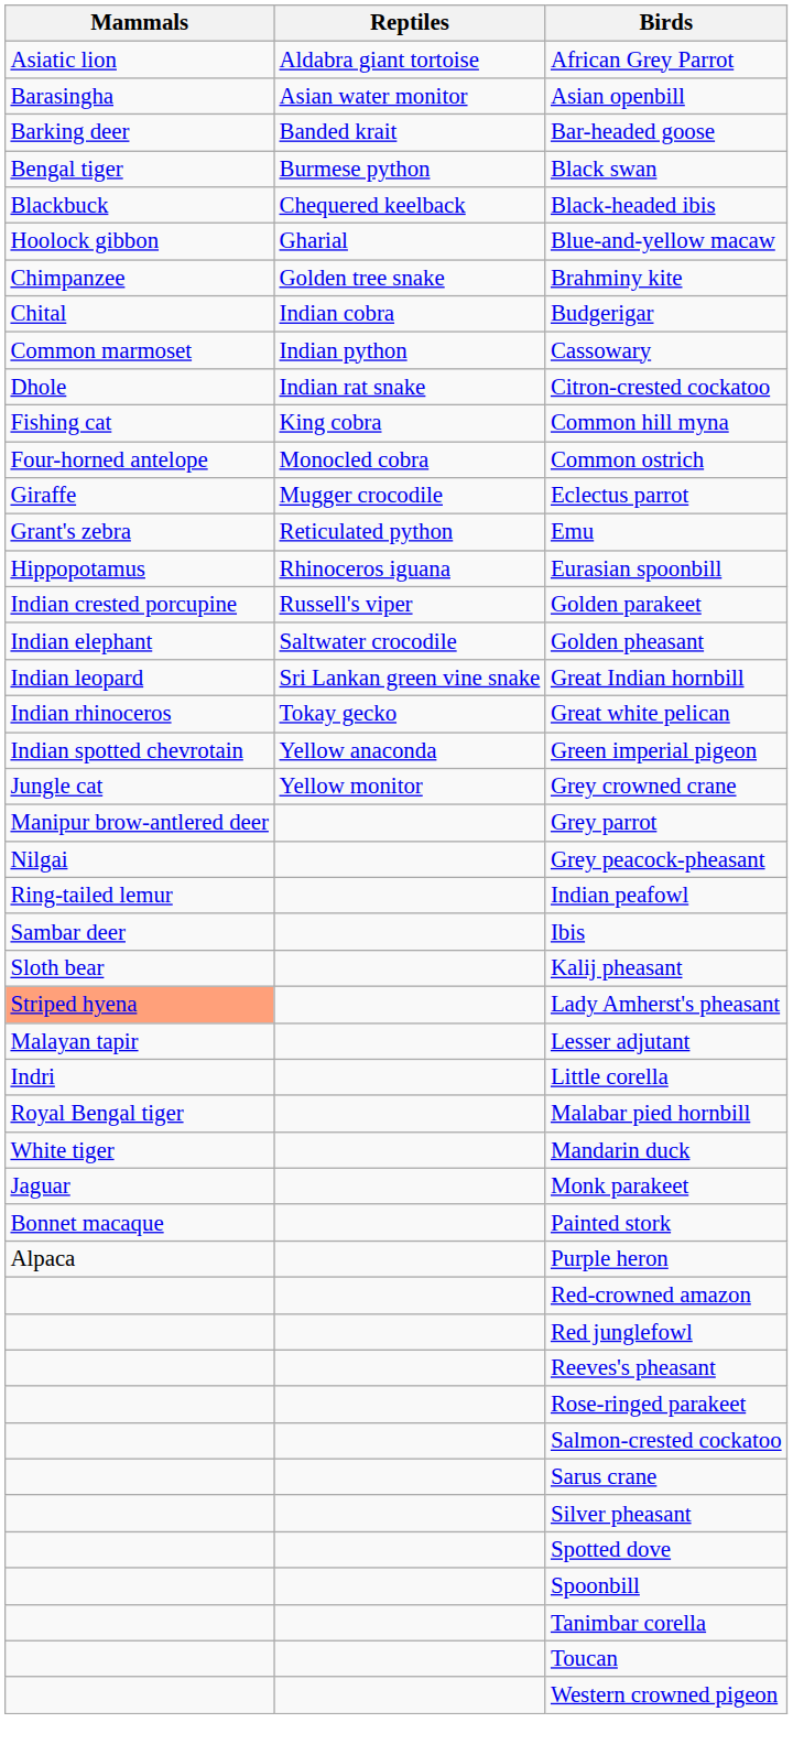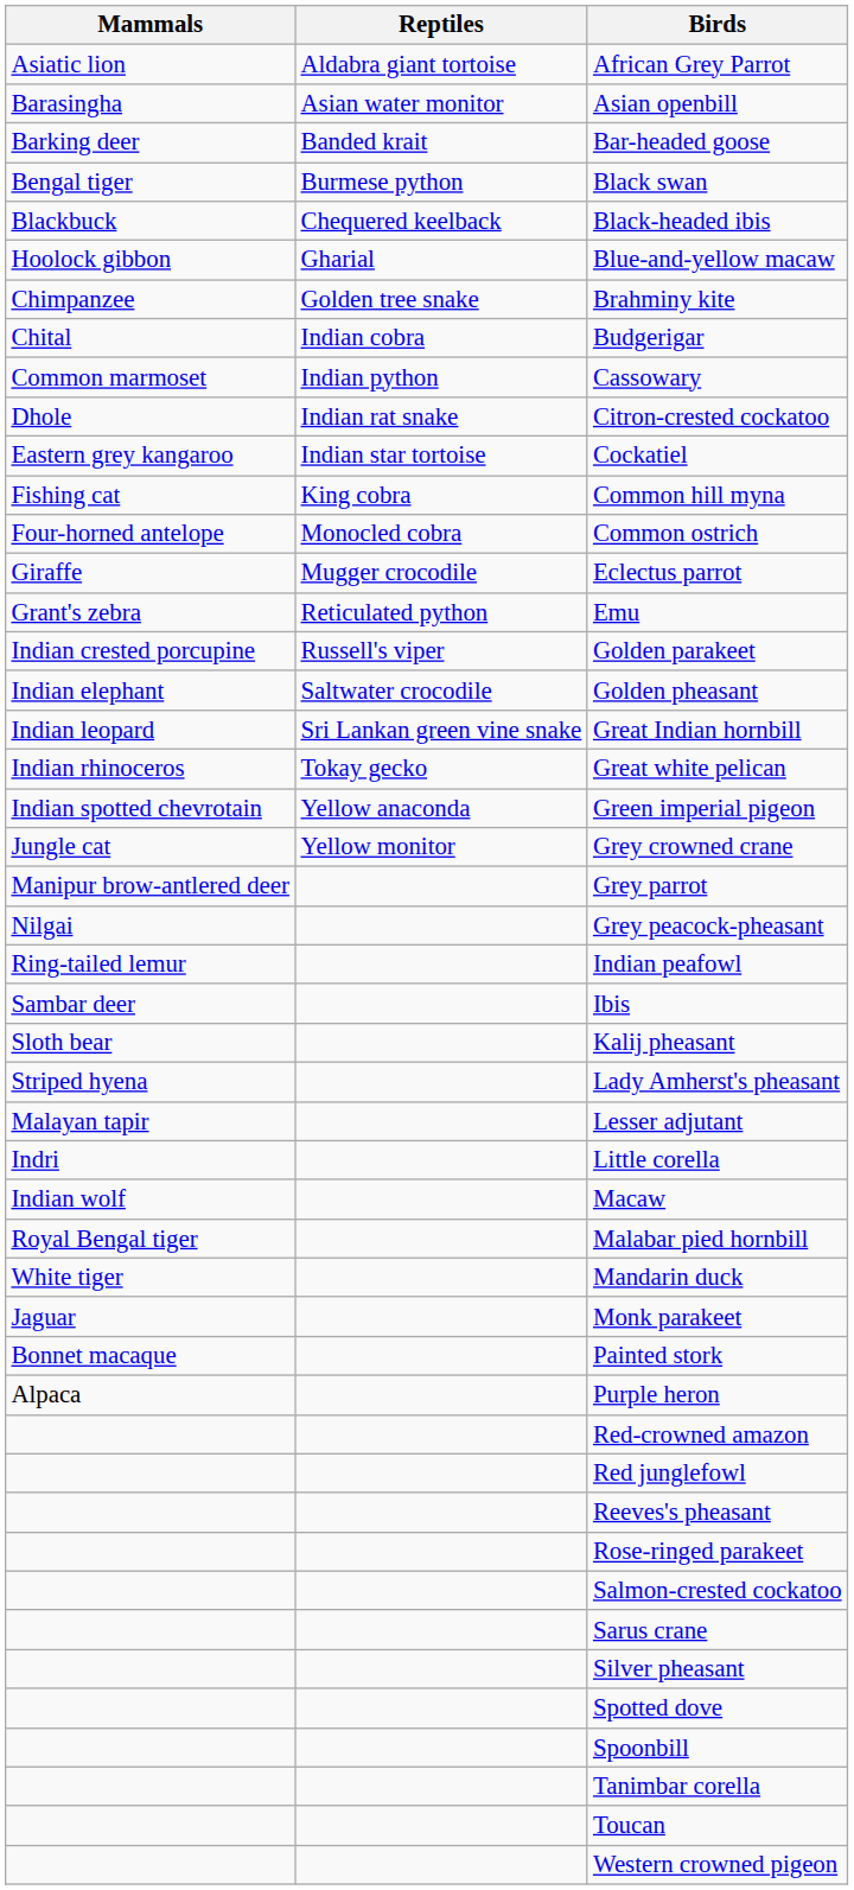 <table class="wikitable">
 <tr>
 <th>Mammals</th>
 <th>Reptiles</th>
 <th>Birds</th>
 </tr>
 <tr>
 <td><a href='#'>Asiatic lion</a></td>
 <td><a href='#'>Aldabra giant tortoise</a></td>
 <td><a href='#'>African Grey Parrot</a></td>
 </tr>
 <tr>
 <td><a href='#'>Barasingha</a></td>
 <td><a href='#'>Asian water monitor</a></td>
 <td><a href='#'>Asian openbill</a></td>
 </tr>
 <tr>
 <td><a href='#'>Barking deer</a></td>
 <td><a href='#'>Banded krait</a></td>
 <td><a href='#'>Bar-headed goose</a></td>
 </tr>
 <tr>
 <td><a href='#'>Bengal tiger</a></td>
 <td><a href='#'>Burmese python</a></td>
 <td><a href='#'>Black swan</a></td>
 </tr>
 <tr>
 <td><a href='#'>Blackbuck</a></td>
 <td><a href='#'>Chequered keelback</a></td>
 <td><a href='#'>Black-headed ibis</a></td>
 </tr>
 <tr>
 <td><a href='#'>Hoolock gibbon</a></td>
 <td><a href='#'>Gharial</a></td>
 <td><a href='#'>Blue-and-yellow macaw</a></td>
 </tr>
 <tr>
 <td><a href='#'>Chimpanzee</a></td>
 <td><a href='#'>Golden tree snake</a></td>
 <td><a href='#'>Brahminy kite</a></td>
 </tr>
 <tr>
 <td><a href='#'>Chital</a></td>
 <td><a href='#'>Indian cobra</a></td>
 <td><a href='#'>Budgerigar</a></td>
 </tr>
 <tr>
 <td><a href='#'>Common marmoset</a></td>
 <td><a href='#'>Indian python</a></td>
 <td><a href='#'>Cassowary</a></td>
 </tr>
 <tr>
 <td><a href='#'>Dhole</a></td>
 <td><a href='#'>Indian rat snake</a></td>
 <td><a href='#'>Citron-crested cockatoo</a></td>
 </tr>
 <tr>
+<td><a href='#'>Eastern grey kangaroo</a></td>
+<td><a href='#'>Indian star tortoise</a></td>
+<td><a href='#'>Cockatiel</a></td>
+</tr>
+<tr>
 <td><a href='#'>Fishing cat</a></td>
 <td><a href='#'>King cobra</a></td>
 <td><a href='#'>Common hill myna</a></td>
 </tr>
 <tr>
 <td><a href='#'>Four-horned antelope</a></td>
 <td><a href='#'>Monocled cobra</a></td>
 <td><a href='#'>Common ostrich</a></td>
 </tr>
 <tr>
 <td><a href='#'>Giraffe</a></td>
 <td><a href='#'>Mugger crocodile</a></td>
 <td><a href='#'>Eclectus parrot</a></td>
 </tr>
 <tr>
 <td><a href='#'>Grant's zebra</a></td>
 <td><a href='#'>Reticulated python</a></td>
 <td><a href='#'>Emu</a></td>
-</tr>
-<tr>
-<td><a href='#'>Hippopotamus</a></td>
-<td><a href='#'>Rhinoceros iguana</a></td>
-<td><a href='#'>Eurasian spoonbill</a></td>
 </tr>
 <tr>
 <td><a href='#'>Indian crested porcupine</a></td>
 <td><a href='#'>Russell's viper</a></td>
 <td><a href='#'>Golden parakeet</a></td>
 </tr>
 <tr>
 <td><a href='#'>Indian elephant</a></td>
 <td><a href='#'>Saltwater crocodile</a></td>
 <td><a href='#'>Golden pheasant</a></td>
 </tr>
 <tr>
 <td><a href='#'>Indian leopard</a></td>
 <td><a href='#'>Sri Lankan green vine snake</a></td>
 <td><a href='#'>Great Indian hornbill</a></td>
 </tr>
 <tr>
 <td><a href='#'>Indian rhinoceros</a></td>
 <td><a href='#'>Tokay gecko</a></td>
 <td><a href='#'>Great white pelican</a></td>
 </tr>
 <tr>
 <td><a href='#'>Indian spotted chevrotain</a></td>
 <td><a href='#'>Yellow anaconda</a></td>
 <td><a href='#'>Green imperial pigeon</a></td>
 </tr>
 <tr>
 <td><a href='#'>Jungle cat</a></td>
 <td><a href='#'>Yellow monitor</a></td>
 <td><a href='#'>Grey crowned crane</a></td>
 </tr>
 <tr>
 <td><a href='#'>Manipur brow-antlered deer</a></td>
 <td></td>
 <td><a href='#'>Grey parrot</a></td>
 </tr>
 <tr>
 <td><a href='#'>Nilgai</a></td>
 <td></td>
 <td><a href='#'>Grey peacock-pheasant</a></td>
 </tr>
 <tr>
 <td><a href='#'>Ring-tailed lemur</a></td>
 <td></td>
 <td><a href='#'>Indian peafowl</a></td>
 </tr>
 <tr>
 <td><a href='#'>Sambar deer</a></td>
 <td></td>
 <td><a href='#'>Ibis</a></td>
 </tr>
 <tr>
 <td><a href='#'>Sloth bear</a></td>
 <td></td>
 <td><a href='#'>Kalij pheasant</a></td>
 </tr>
 <tr>
-<td style="background: lightsalmon;"><a href='#'>Striped hyena</a></td>
+<td><a href='#'>Striped hyena</a></td>
 <td></td>
 <td><a href='#'>Lady Amherst's pheasant</a></td>
 </tr>
 <tr>
 <td><a href='#'>Malayan tapir</a></td>
 <td></td>
 <td><a href='#'>Lesser adjutant</a></td>
 </tr>
 <tr>
 <td><a href='#'>Indri</a></td>
 <td></td>
 <td><a href='#'>Little corella</a></td>
+</tr>
+<tr>
+<td><a href='#'>Indian wolf</a></td>
+<td></td>
+<td><a href='#'>Macaw</a></td>
 </tr>
 <tr>
 <td><a href='#'>Royal Bengal tiger</a></td>
 <td></td>
 <td><a href='#'>Malabar pied hornbill</a></td>
 </tr>
 <tr>
 <td><a href='#'>White tiger</a></td>
 <td></td>
 <td><a href='#'>Mandarin duck</a></td>
 </tr>
 <tr>
 <td><a href='#'>Jaguar</a></td>
 <td></td>
 <td><a href='#'>Monk parakeet</a></td>
 </tr>
 <tr>
 <td><a href='#'>Bonnet macaque</a></td>
 <td></td>
 <td><a href='#'>Painted stork</a></td>
 </tr>
 <tr>
 <td>Alpaca</td>
 <td></td>
 <td><a href='#'>Purple heron</a></td>
 </tr>
 <tr>
 <td></td>
 <td></td>
 <td><a href='#'>Red-crowned amazon</a></td>
 </tr>
 <tr>
 <td></td>
 <td></td>
 <td><a href='#'>Red junglefowl</a></td>
 </tr>
 <tr>
 <td></td>
 <td></td>
 <td><a href='#'>Reeves's pheasant</a></td>
 </tr>
 <tr>
 <td></td>
 <td></td>
 <td><a href='#'>Rose-ringed parakeet</a></td>
 </tr>
 <tr>
 <td></td>
 <td></td>
 <td><a href='#'>Salmon-crested cockatoo</a></td>
 </tr>
 <tr>
 <td></td>
 <td></td>
 <td><a href='#'>Sarus crane</a></td>
 </tr>
 <tr>
 <td></td>
 <td></td>
 <td><a href='#'>Silver pheasant</a></td>
 </tr>
 <tr>
 <td></td>
 <td></td>
 <td><a href='#'>Spotted dove</a></td>
 </tr>
 <tr>
 <td></td>
 <td></td>
 <td><a href='#'>Spoonbill</a></td>
 </tr>
 <tr>
 <td></td>
 <td></td>
 <td><a href='#'>Tanimbar corella</a></td>
 </tr>
 <tr>
 <td></td>
 <td></td>
 <td><a href='#'>Toucan</a></td>
 </tr>
 <tr>
 <td></td>
 <td></td>
 <td><a href='#'>Western crowned pigeon</a></td>
 </tr>
 </table>
